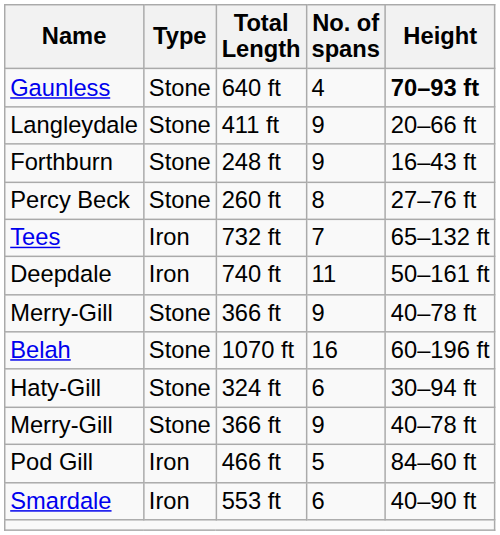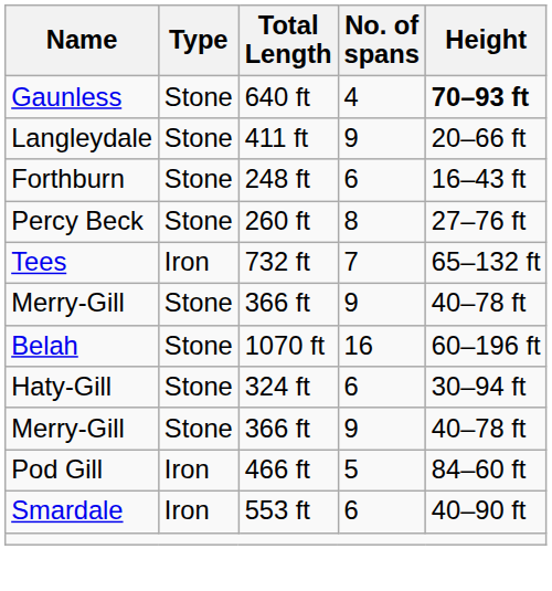 <table class="wikitable">
 <tr>
 <th>Name</th>
 <th>Type</th>
 <th>Total<br>Length</th>
 <th>No. of<br>spans</th>
 <th>Height</th>
 </tr>
 <tr>
 <td><a href='#'>Gaunless</a></td>
 <td>Stone</td>
 <td>640 ft</td>
 <td>4</td>
 <td><strong>70–93 ft</strong></td>
 </tr>
 <tr>
 <td>Langleydale</td>
 <td>Stone</td>
 <td>411 ft</td>
 <td>9</td>
 <td>20–66 ft</td>
 </tr>
 <tr>
 <td>Forthburn</td>
 <td>Stone</td>
 <td>248 ft</td>
-<td>9</td>
+<td>6</td>
 <td>16–43 ft</td>
 </tr>
 <tr>
 <td>Percy Beck</td>
 <td>Stone</td>
 <td>260 ft</td>
 <td>8</td>
 <td>27–76 ft</td>
 </tr>
 <tr>
 <td><a href='#'>Tees</a></td>
 <td>Iron</td>
 <td>732 ft</td>
 <td>7</td>
 <td>65–132 ft</td>
-</tr>
-<tr>
-<td>Deepdale</td>
-<td>Iron</td>
-<td>740 ft</td>
-<td>11</td>
-<td>50–161 ft</td>
 </tr>
 <tr>
 <td>Merry-Gill</td>
 <td>Stone</td>
 <td>366 ft</td>
 <td>9</td>
 <td>40–78 ft</td>
 </tr>
 <tr>
 <td><a href='#'>Belah</a></td>
 <td>Stone</td>
 <td>1070 ft</td>
 <td>16</td>
 <td>60–196 ft</td>
 </tr>
 <tr>
 <td>Haty-Gill</td>
 <td>Stone</td>
 <td>324 ft</td>
 <td>6</td>
 <td>30–94 ft</td>
 </tr>
 <tr>
 <td>Merry-Gill</td>
 <td>Stone</td>
 <td>366 ft</td>
 <td>9</td>
 <td>40–78 ft</td>
 </tr>
 <tr>
 <td>Pod Gill</td>
 <td>Iron</td>
 <td>466 ft</td>
 <td>5</td>
 <td>84–60 ft</td>
 </tr>
 <tr>
 <td><a href='#'>Smardale</a></td>
 <td>Iron</td>
 <td>553 ft</td>
 <td>6</td>
 <td>40–90 ft</td>
 </tr>
 <tr>
 <td colspan=5></td>
 </tr>
 </table>
